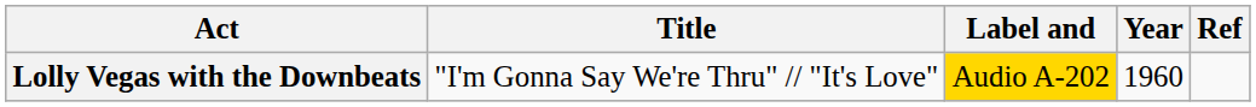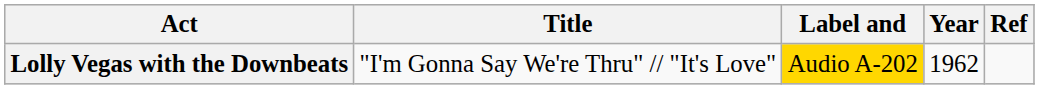 <table class="wikitable plainrowheaders sortable">
 <tr>
 <th scope="col">Act</th>
 <th scope="col">Title</th>
 <th scope="col">Label and </th>
 <th scope="col">Year</th>
 <th scope="col" class="unsortable">Ref</th>
 </tr>
 <tr>
 <th scope="row">Lolly Vegas with the Downbeats</th>
 <td>"I'm Gonna Say We're Thru" // "It's Love"</td>
 <td style="background: gold;">Audio A-202</td>
-<td>1960</td>
+<td>1962</td>
 <td></td>
 </tr>
 </table>
